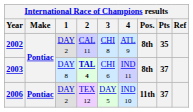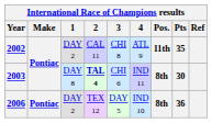 <table class="wikitable" style="text-align:center; font-size:75%">
 <tr>
 <th colspan=9><a href='#'>International Race of Champions</a> results</th>
 </tr>
 <tr>
 <th>Year</th>
 <th>Make</th>
 <th>1</th>
 <th>2</th>
 <th>3</th>
 <th>4</th>
 <th>Pos.</th>
 <th>Pts</th>
 <th>Ref</th>
 </tr>
 <tr>
 <th><a href='#'>2002</a></th>
 <th rowspan=2><a href='#'>Pontiac</a></th>
 <td style="background:#DFDFDF;"><a href='#'>DAY</a><br><small>2</small></td>
 <td style="background:#CFCFFF;"><a href='#'>CAL</a><br><small>11</small></td>
 <td style="background:#CFEAFF;"><a href='#'>CHI</a><br><small>8</small></td>
 <td style="background:#CFEAFF;"><a href='#'>ATL</a><br><small>9</small></td>
-<th>8th</th>
+<th>11th</th>
 <th>35</th>
 <th></th>
 </tr>
 <tr>
 <th><a href='#'>2003</a></th>
 <td style="background:#CFEAFF;"><a href='#'>DAY</a><br><small>8</small></td>
 <td style="background:#DFFFDF;"><strong><a href='#'>TAL</a><br><small>4</small></strong></td>
 <td style="background:#CFEAFF;"><a href='#'>CHI</a><br><small>6</small></td>
 <td style="background:#CFCFFF;"><a href='#'>IND</a><br><small>11</small></td>
 <th>8th</th>
-<th>37</th>
+<th>30</th>
 <th></th>
 </tr>
 <tr>
 <th><a href='#'>2006</a></th>
 <th><a href='#'>Pontiac</a></th>
 <td style="background:#DFDFDF;"><a href='#'>DAY</a><br><small>2</small></td>
 <td style="background:#EFCFFF;"><a href='#'>TEX</a><br><small>12</small></td>
 <td style="background:#DFFFDF;"><a href='#'>DAY</a><br><small>5</small></td>
 <td style="background:#CFEAFF;"><a href='#'>IND</a><br><small>10</small></td>
-<th>11th</th>
-<th>37</th>
+<th>8th</th>
+<th>36</th>
 <th></th>
 </tr>
 </table>
